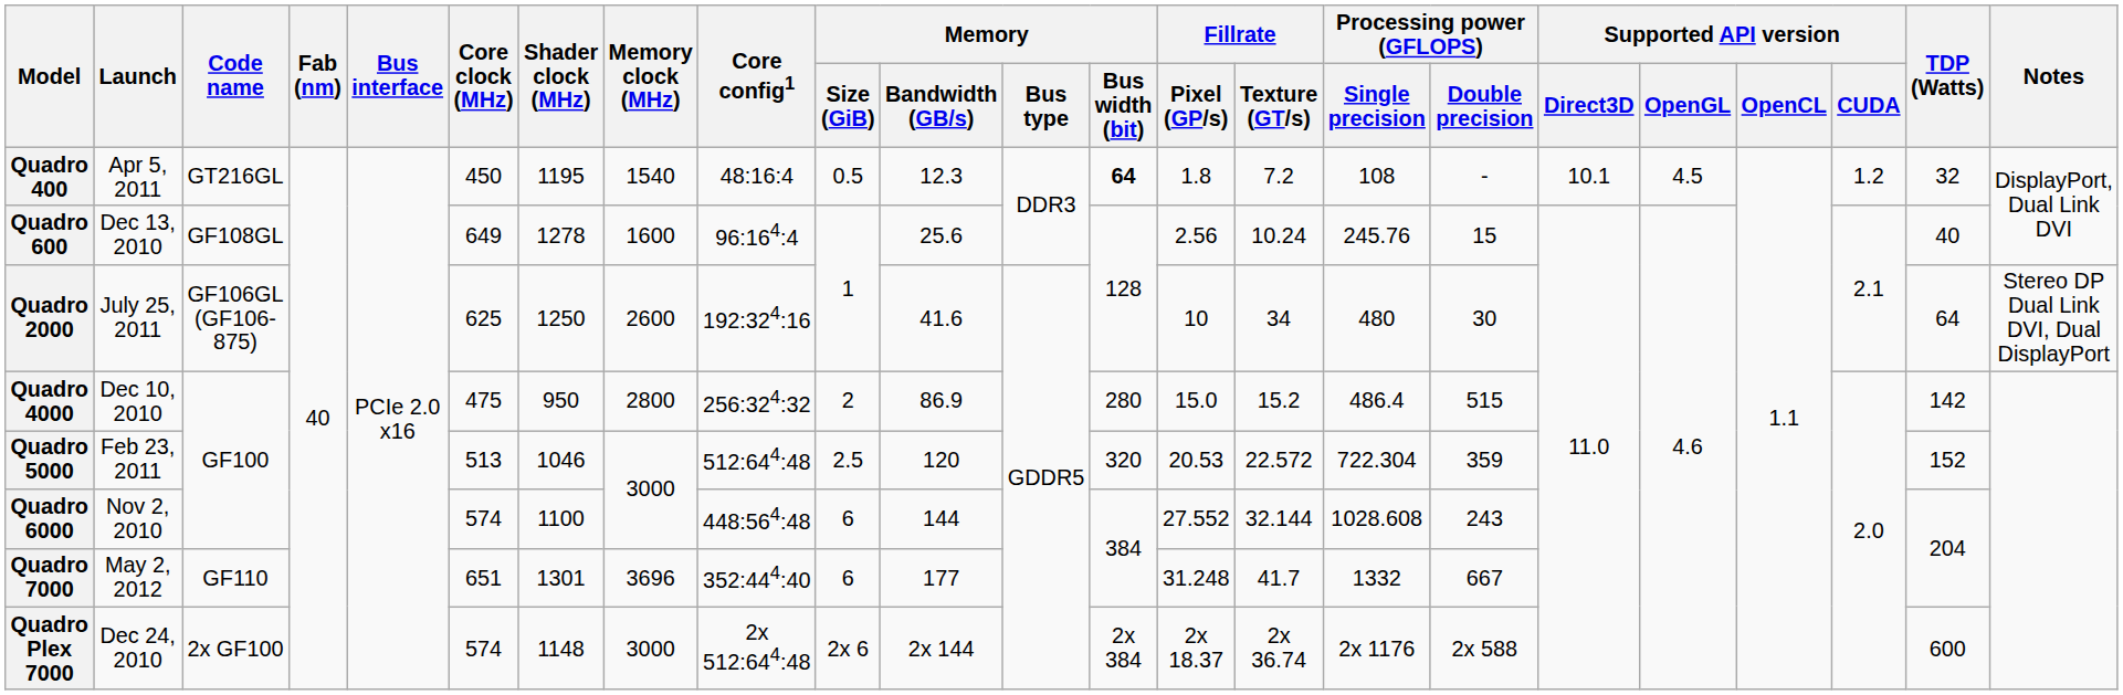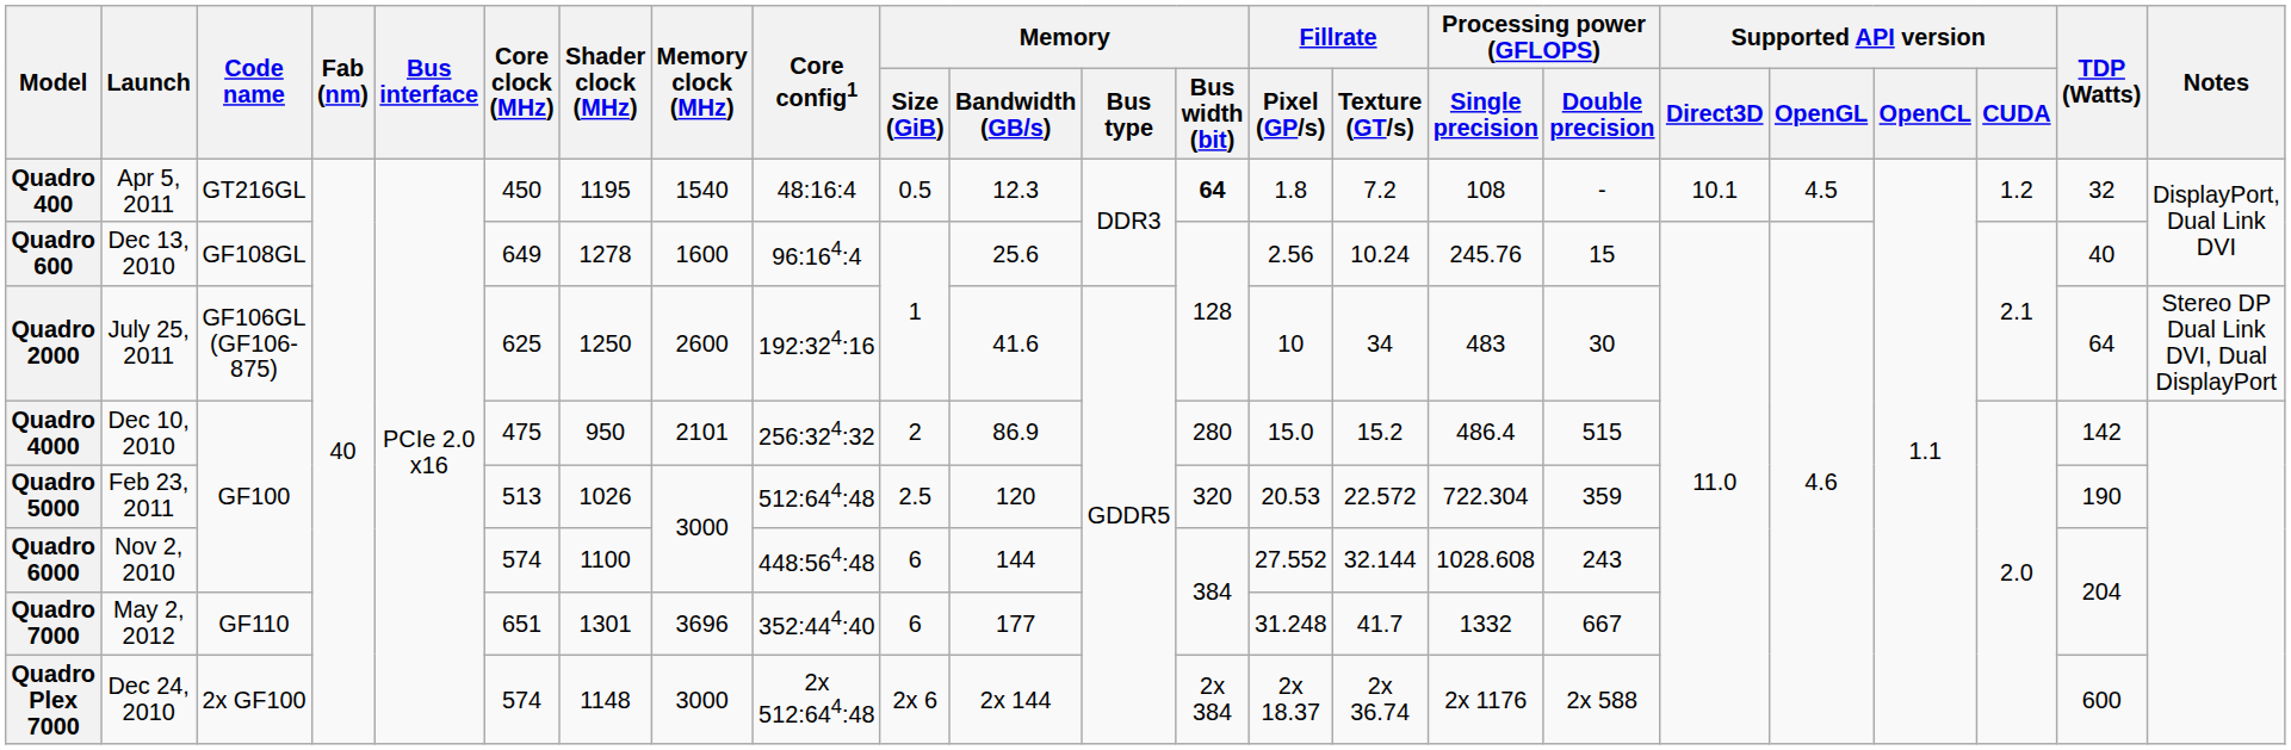 <table class="mw-datatable wikitable sortable sort-under" style="font-size:85%; text-align:center;">
 <tr>
 <th rowspan=2>Model</th>
 <th rowspan="2">Launch</th>
 <th rowspan=2><a href='#'>Code name</a></th>
 <th rowspan=2>Fab (<a href='#'>nm</a>)</th>
 <th rowspan=2><a href='#'>Bus</a> <a href='#'>interface</a></th>
 <th rowspan=2>Core clock (<a href='#'>MHz</a>)</th>
 <th rowspan=2>Shader clock (<a href='#'>MHz</a>)</th>
 <th rowspan=2>Memory clock (<a href='#'>MHz</a>)</th>
 <th rowspan="2">Core config<sup>1</sup></th>
 <th colspan=4>Memory</th>
 <th colspan="2"><a href='#'>Fillrate</a></th>
 <th colspan="2">Processing power (<a href='#'>GFLOPS</a>)</th>
 <th colspan="4">Supported <a href='#'>API</a> version</th>
 <th rowspan=2><a href='#'>TDP</a> (Watts)</th>
 <th rowspan=2>Notes</th>
 </tr>
 <tr>
 <th>Size (<a href='#'>GiB</a>)</th>
 <th>Bandwidth (<a href='#'>GB/s</a>)</th>
 <th>Bus type</th>
 <th>Bus width (<a href='#'>bit</a>)</th>
 <th>Pixel (<a href='#'>GP</a>/s)</th>
 <th>Texture (<a href='#'>GT</a>/s)</th>
 <th><a href='#'>Single precision</a></th>
 <th><a href='#'>Double precision</a></th>
 <th><a href='#'>Direct3D</a></th>
 <th><a href='#'>OpenGL</a></th>
 <th><a href='#'>OpenCL</a></th>
 <th><a href='#'>CUDA</a></th>
 </tr>
 <tr>
 <th>Quadro 400</th>
 <td>Apr 5, 2011</td>
 <td>GT216GL</td>
 <td rowspan="8">40</td>
 <td rowspan="8">PCIe 2.0 x16</td>
 <td>450</td>
 <td>1195</td>
 <td>1540</td>
 <td>48:16:4</td>
 <td>0.5</td>
 <td>12.3</td>
 <td rowspan="2">DDR3</td>
 <td><strong>64</strong></td>
 <td>1.8</td>
 <td>7.2</td>
 <td>108</td>
 <td>-</td>
 <td>10.1</td>
 <td>4.5</td>
 <td rowspan="8">1.1</td>
 <td>1.2</td>
 <td>32</td>
 <td rowspan="2">DisplayPort, Dual Link DVI</td>
 </tr>
 <tr>
 <th>Quadro 600</th>
 <td>Dec 13, 2010</td>
 <td>GF108GL</td>
 <td>649</td>
 <td>1278</td>
 <td>1600</td>
 <td>96:16<sup>4</sup>:4</td>
 <td rowspan="2">1</td>
 <td>25.6</td>
 <td rowspan="2">128</td>
 <td>2.56</td>
 <td>10.24</td>
 <td>245.76</td>
 <td>15</td>
 <td rowspan="7">11.0</td>
 <td rowspan="7">4.6</td>
 <td rowspan="2">2.1</td>
 <td>40</td>
 </tr>
 <tr>
 <th>Quadro 2000</th>
 <td>July 25, 2011</td>
 <td>GF106GL (GF106-875)</td>
 <td>625</td>
 <td>1250</td>
 <td>2600</td>
 <td>192:32<sup>4</sup>:16</td>
 <td>41.6</td>
 <td rowspan="6">GDDR5</td>
 <td>10</td>
 <td>34</td>
-<td>480</td>
+<td>483</td>
 <td>30</td>
 <td>64</td>
 <td>Stereo DP Dual Link DVI, Dual DisplayPort</td>
 </tr>
 <tr>
 <th>Quadro 4000</th>
 <td>Dec 10, 2010</td>
 <td rowspan="3">GF100</td>
 <td>475</td>
 <td>950</td>
-<td>2800</td>
+<td>2101</td>
 <td>256:32<sup>4</sup>:32</td>
 <td>2</td>
 <td>86.9</td>
 <td>280</td>
 <td>15.0</td>
 <td>15.2</td>
 <td>486.4</td>
 <td>515</td>
 <td rowspan="5">2.0</td>
 <td>142</td>
 <td rowspan="5"></td>
 </tr>
 <tr>
 <th>Quadro 5000</th>
 <td>Feb 23, 2011</td>
 <td>513</td>
-<td>1046</td>
+<td>1026</td>
 <td rowspan="2">3000</td>
 <td>512:64<sup>4</sup>:48</td>
 <td>2.5</td>
 <td>120</td>
 <td>320</td>
 <td>20.53</td>
 <td>22.572</td>
 <td>722.304</td>
 <td>359</td>
-<td>152</td>
+<td>190</td>
 </tr>
 <tr>
 <th>Quadro 6000</th>
 <td>Nov 2, 2010</td>
 <td>574</td>
 <td>1100</td>
 <td>448:56<sup>4</sup>:48</td>
 <td>6</td>
 <td>144</td>
 <td rowspan="2">384</td>
 <td>27.552</td>
 <td>32.144</td>
 <td>1028.608</td>
 <td>243</td>
 <td rowspan="2">204</td>
 </tr>
 <tr>
 <th>Quadro 7000</th>
 <td>May 2, 2012</td>
 <td>GF110</td>
 <td>651</td>
 <td>1301</td>
 <td>3696</td>
 <td>352:44<sup>4</sup>:40</td>
 <td>6</td>
 <td>177</td>
 <td>31.248</td>
 <td>41.7</td>
 <td>1332</td>
 <td>667</td>
 </tr>
 <tr>
 <th>Quadro Plex 7000</th>
 <td>Dec 24, 2010</td>
 <td>2x GF100</td>
 <td>574</td>
 <td>1148</td>
 <td>3000</td>
 <td>2x 512:64<sup>4</sup>:48</td>
 <td>2x 6</td>
 <td>2x 144</td>
 <td>2x 384</td>
 <td>2x 18.37</td>
 <td>2x 36.74</td>
 <td>2x 1176</td>
 <td>2x 588</td>
 <td>600</td>
 </tr>
 </table>
